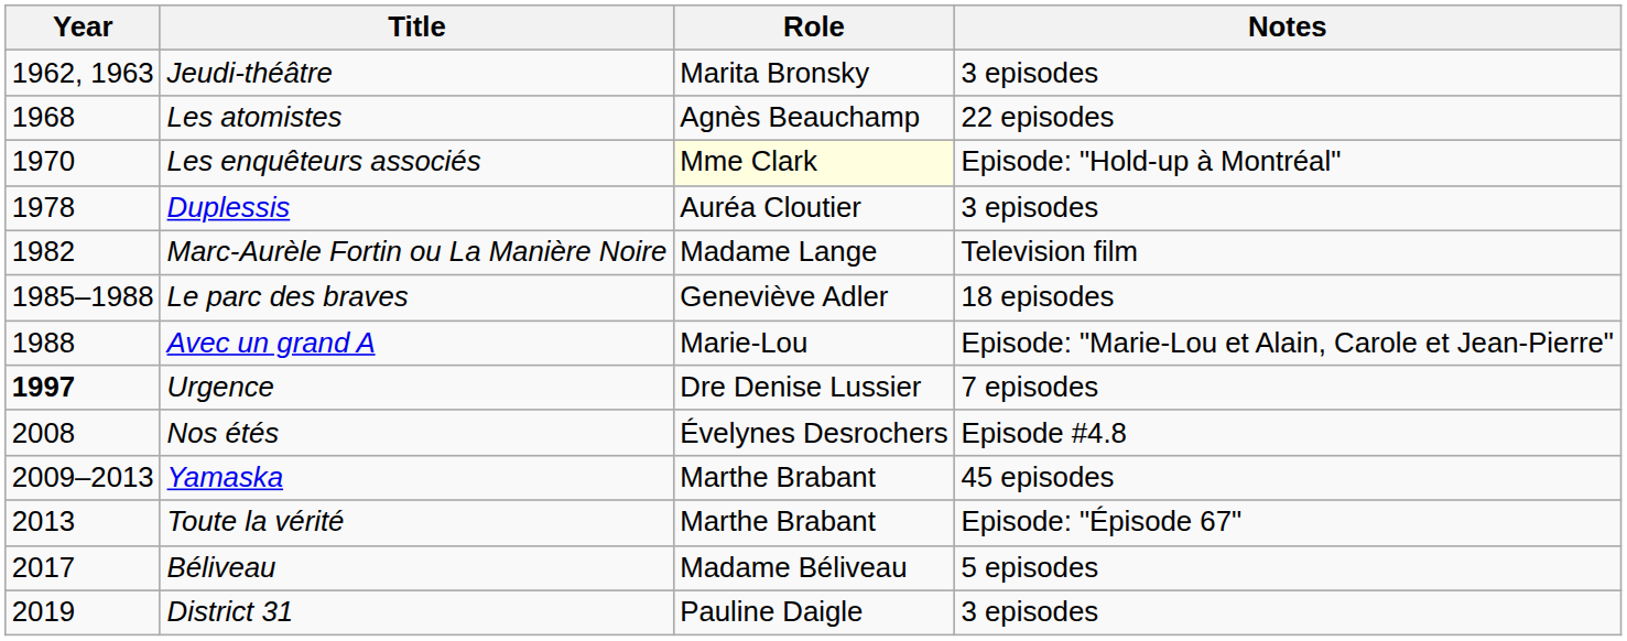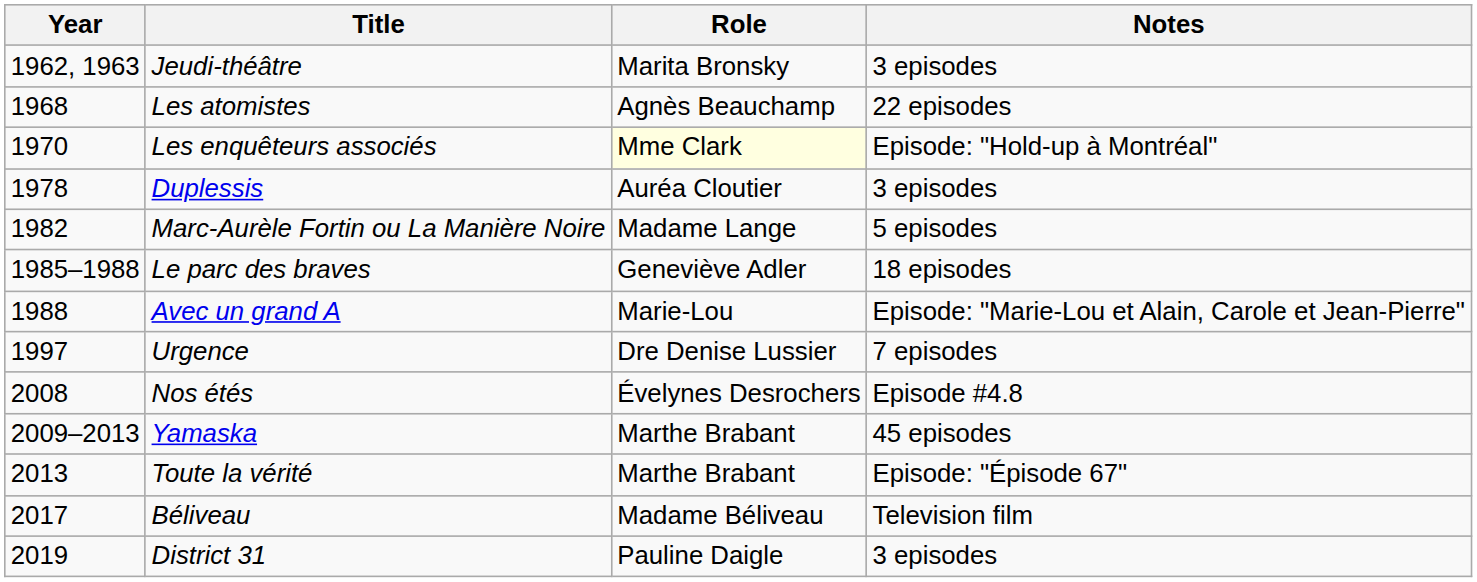 <table class="wikitable sortable">
 <tr>
 <th>Year</th>
 <th>Title</th>
 <th>Role</th>
 <th>Notes</th>
 </tr>
 <tr>
 <td>1962, 1963</td>
 <td><em>Jeudi-théâtre</em></td>
 <td>Marita Bronsky</td>
 <td>3 episodes</td>
 </tr>
 <tr>
 <td>1968</td>
 <td><em>Les atomistes</em></td>
 <td>Agnès Beauchamp</td>
 <td>22 episodes</td>
 </tr>
 <tr>
 <td>1970</td>
 <td><em>Les enquêteurs associés</em></td>
 <td style="background: lightyellow;">Mme Clark</td>
 <td>Episode: "Hold-up à Montréal"</td>
 </tr>
 <tr>
 <td>1978</td>
 <td><em><a href='#'>Duplessis</a></em></td>
 <td>Auréa Cloutier</td>
 <td>3 episodes</td>
 </tr>
 <tr>
 <td>1982</td>
 <td><em>Marc-Aurèle Fortin ou La Manière Noire</em></td>
 <td>Madame Lange</td>
-<td>Television film</td>
+<td>5 episodes</td>
 </tr>
 <tr>
 <td>1985–1988</td>
 <td><em>Le parc des braves</em></td>
 <td>Geneviève Adler</td>
 <td>18 episodes</td>
 </tr>
 <tr>
 <td>1988</td>
 <td><em><a href='#'>Avec un grand A</a></em></td>
 <td>Marie-Lou</td>
 <td>Episode: "Marie-Lou et Alain, Carole et Jean-Pierre"</td>
 </tr>
 <tr>
-<td><strong>1997</strong></td>
+<td>1997</td>
 <td><em>Urgence</em></td>
 <td>Dre Denise Lussier</td>
 <td>7 episodes</td>
 </tr>
 <tr>
 <td>2008</td>
 <td><em>Nos étés</em></td>
 <td>Évelynes Desrochers</td>
 <td>Episode #4.8</td>
 </tr>
 <tr>
 <td>2009–2013</td>
 <td><a href='#'><em>Yamaska</em></a></td>
 <td>Marthe Brabant</td>
 <td>45 episodes</td>
 </tr>
 <tr>
 <td>2013</td>
 <td><em>Toute la vérité</em></td>
 <td>Marthe Brabant</td>
 <td>Episode: "Épisode 67"</td>
 </tr>
 <tr>
 <td>2017</td>
 <td><em>Béliveau</em></td>
 <td>Madame Béliveau</td>
-<td>5 episodes</td>
+<td>Television film</td>
 </tr>
 <tr>
 <td>2019</td>
 <td><em>District 31</em></td>
 <td>Pauline Daigle</td>
 <td>3 episodes</td>
 </tr>
 </table>
